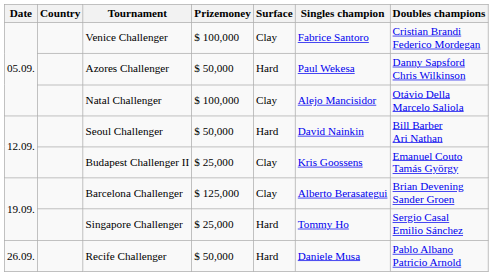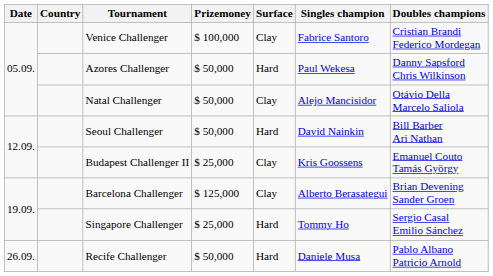 <table class="sortable wikitable" style=font-size:97%>
 <tr>
 <th>Date</th>
 <th>Country</th>
 <th>Tournament</th>
 <th>Prizemoney</th>
 <th>Surface</th>
 <th>Singles champion</th>
 <th>Doubles champions</th>
 </tr>
 <tr>
 <td rowspan="3">05.09.</td>
 <td></td>
 <td>Venice Challenger</td>
 <td>$ 100,000</td>
 <td>Clay</td>
 <td> <a href='#'>Fabrice Santoro</a></td>
 <td> <a href='#'>Cristian Brandi</a><br> <a href='#'>Federico Mordegan</a></td>
 </tr>
 <tr>
 <td></td>
 <td>Azores Challenger</td>
 <td>$ 50,000</td>
 <td>Hard</td>
 <td> <a href='#'>Paul Wekesa</a></td>
 <td> <a href='#'>Danny Sapsford</a><br> <a href='#'>Chris Wilkinson</a></td>
 </tr>
 <tr>
 <td></td>
 <td>Natal Challenger</td>
-<td>$ 100,000</td>
+<td>$ 50,000</td>
 <td>Clay</td>
 <td> <a href='#'>Alejo Mancisidor</a></td>
 <td> <a href='#'>Otávio Della</a><br> <a href='#'>Marcelo Saliola</a></td>
 </tr>
 <tr>
 <td rowspan="2">12.09.</td>
 <td></td>
 <td>Seoul Challenger</td>
 <td>$ 50,000</td>
 <td>Hard</td>
 <td> <a href='#'>David Nainkin</a></td>
 <td> <a href='#'>Bill Barber</a><br> <a href='#'>Ari Nathan</a></td>
 </tr>
 <tr>
 <td></td>
 <td>Budapest Challenger II</td>
 <td>$ 25,000</td>
 <td>Clay</td>
 <td> <a href='#'>Kris Goossens</a></td>
 <td> <a href='#'>Emanuel Couto</a><br> <a href='#'>Tamás György</a></td>
 </tr>
 <tr>
 <td rowspan="2">19.09.</td>
 <td></td>
 <td>Barcelona Challenger</td>
 <td>$ 125,000</td>
 <td>Clay</td>
 <td> <a href='#'>Alberto Berasategui</a></td>
 <td> <a href='#'>Brian Devening</a><br> <a href='#'>Sander Groen</a></td>
 </tr>
 <tr>
 <td></td>
 <td>Singapore Challenger</td>
 <td>$ 25,000</td>
 <td>Hard</td>
 <td> <a href='#'>Tommy Ho</a></td>
 <td> <a href='#'>Sergio Casal</a><br> <a href='#'>Emilio Sánchez</a></td>
 </tr>
 <tr>
 <td>26.09.</td>
 <td></td>
 <td>Recife Challenger</td>
 <td>$ 50,000</td>
 <td>Hard</td>
 <td> <a href='#'>Daniele Musa</a></td>
 <td> <a href='#'>Pablo Albano</a><br> <a href='#'>Patricio Arnold</a></td>
 </tr>
 </table>
